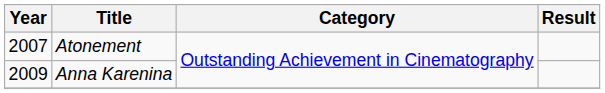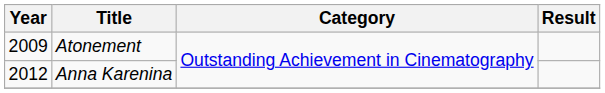 <table class="wikitable">
 <tr>
 <th>Year</th>
 <th>Title</th>
 <th>Category</th>
 <th>Result</th>
 </tr>
 <tr>
-<td>2007</td>
+<td>2009</td>
 <td><em>Atonement</em></td>
 <td rowspan=2><a href='#'>Outstanding Achievement in Cinematography</a></td>
 <td></td>
 </tr>
 <tr>
-<td>2009</td>
+<td>2012</td>
 <td><em>Anna Karenina</em></td>
 <td></td>
 </tr>
 <tr>
 </tr>
 </table>
